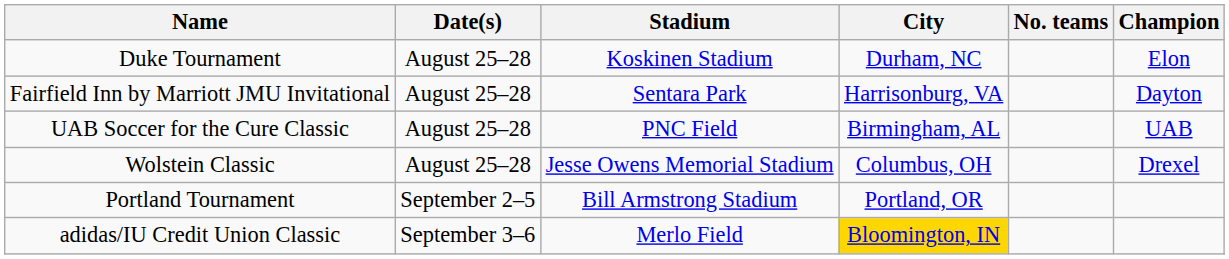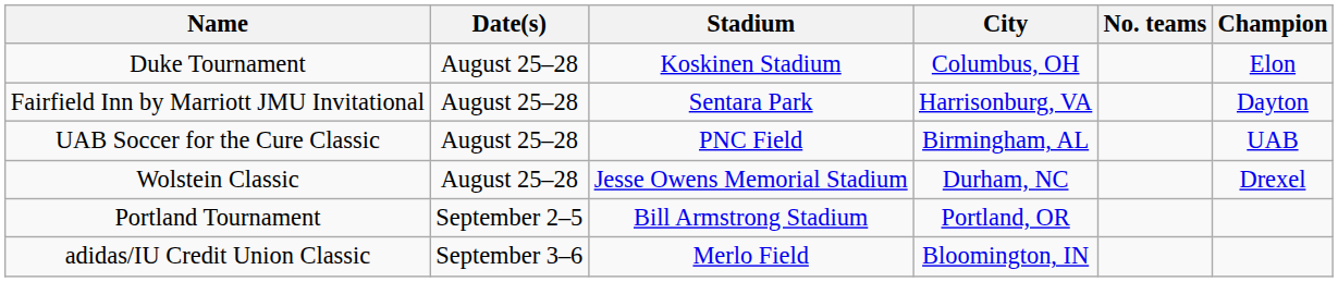 <table class="wikitable" style="text-align:center;">
 <tr>
 <th>Name</th>
 <th>Date(s)</th>
 <th>Stadium</th>
 <th>City</th>
 <th>No. teams</th>
 <th>Champion</th>
 </tr>
 <tr>
 <td>Duke Tournament</td>
 <td>August 25–28</td>
 <td><a href='#'>Koskinen Stadium</a></td>
-<td><a href='#'>Durham, NC</a></td>
+<td><a href='#'>Columbus, OH</a></td>
 <td></td>
 <td><a href='#'>Elon</a></td>
 </tr>
 <tr>
 <td>Fairfield Inn by Marriott JMU Invitational</td>
 <td>August 25–28</td>
 <td><a href='#'>Sentara Park</a></td>
 <td><a href='#'>Harrisonburg, VA</a></td>
 <td></td>
 <td><a href='#'>Dayton</a></td>
 </tr>
 <tr>
 <td>UAB Soccer for the Cure Classic</td>
 <td>August 25–28</td>
 <td><a href='#'>PNC Field</a></td>
 <td><a href='#'>Birmingham, AL</a></td>
 <td></td>
 <td><a href='#'>UAB</a></td>
 </tr>
 <tr>
 <td>Wolstein Classic</td>
 <td>August 25–28</td>
 <td><a href='#'>Jesse Owens Memorial Stadium</a></td>
-<td><a href='#'>Columbus, OH</a></td>
+<td><a href='#'>Durham, NC</a></td>
 <td></td>
 <td><a href='#'>Drexel</a></td>
 </tr>
 <tr>
 <td>Portland Tournament</td>
 <td>September 2–5</td>
 <td><a href='#'>Bill Armstrong Stadium</a></td>
 <td><a href='#'>Portland, OR</a></td>
 <td></td>
 <td></td>
 </tr>
 <tr>
 <td>adidas/IU Credit Union Classic</td>
 <td>September 3–6</td>
 <td><a href='#'>Merlo Field</a></td>
-<td style="background: gold;"><a href='#'>Bloomington, IN</a></td>
+<td><a href='#'>Bloomington, IN</a></td>
 <td></td>
 <td></td>
 </tr>
 </table>
